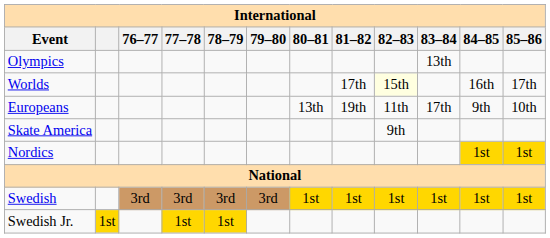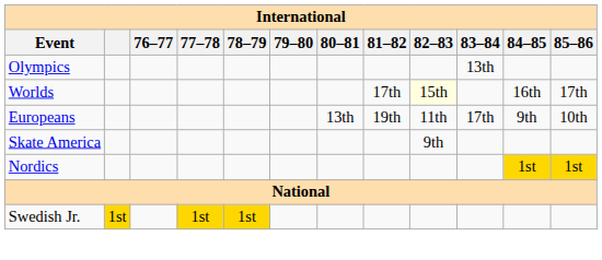 <table class="wikitable" style="text-align:center">
 <tr>
 <th style="background-color: #ffdead; " colspan=12 align=center>International</th>
 </tr>
 <tr>
 <th>Event</th>
 <th></th>
 <th>76–77</th>
 <th>77–78</th>
 <th>78–79</th>
 <th>79–80</th>
 <th>80–81</th>
 <th>81–82</th>
 <th>82–83</th>
 <th>83–84</th>
 <th>84–85</th>
 <th>85–86</th>
 </tr>
 <tr>
 <td align=left><a href='#'>Olympics</a></td>
 <td></td>
 <td></td>
 <td></td>
 <td></td>
 <td></td>
 <td></td>
 <td></td>
 <td></td>
 <td>13th</td>
 <td></td>
 <td></td>
 </tr>
 <tr>
 <td align=left><a href='#'>Worlds</a></td>
 <td></td>
 <td></td>
 <td></td>
 <td></td>
 <td></td>
 <td></td>
 <td>17th</td>
 <td style="background: lightyellow;">15th</td>
 <td></td>
 <td>16th</td>
 <td>17th</td>
 </tr>
 <tr>
 <td align=left><a href='#'>Europeans</a></td>
 <td></td>
 <td></td>
 <td></td>
 <td></td>
 <td></td>
 <td>13th</td>
 <td>19th</td>
 <td>11th</td>
 <td>17th</td>
 <td>9th</td>
 <td>10th</td>
 </tr>
 <tr>
 <td align=left><a href='#'>Skate America</a></td>
 <td></td>
 <td></td>
 <td></td>
 <td></td>
 <td></td>
 <td></td>
 <td></td>
 <td>9th</td>
 <td></td>
 <td></td>
 <td></td>
 </tr>
 <tr>
 <td align=left><a href='#'>Nordics</a></td>
 <td></td>
 <td></td>
 <td></td>
 <td></td>
 <td></td>
 <td></td>
 <td></td>
 <td></td>
 <td></td>
 <td bgcolor=gold>1st</td>
 <td bgcolor=gold>1st</td>
 </tr>
 <tr>
 <th style="background-color: #ffdead; " colspan=12 align=center>National</th>
 </tr>
 <tr>
-<td align=left><a href='#'>Swedish</a></td>
-<td></td>
-<td bgcolor=cc9966>3rd</td>
-<td bgcolor=cc9966>3rd</td>
-<td bgcolor=cc9966>3rd</td>
-<td bgcolor=cc9966>3rd</td>
-<td bgcolor=gold>1st</td>
-<td bgcolor=gold>1st</td>
-<td bgcolor=gold>1st</td>
-<td bgcolor=gold>1st</td>
-<td bgcolor=gold>1st</td>
-<td bgcolor=gold>1st</td>
-</tr>
-<tr>
 <td align=left>Swedish Jr.</td>
 <td bgcolor=gold>1st</td>
 <td></td>
 <td bgcolor=gold>1st</td>
 <td bgcolor=gold>1st</td>
 <td></td>
 <td></td>
 <td></td>
 <td></td>
 <td></td>
 <td></td>
 <td></td>
 </tr>
 </table>
